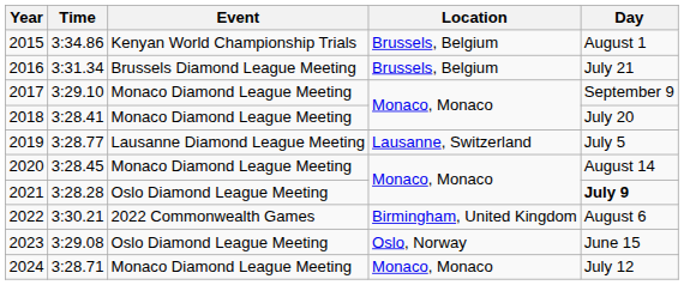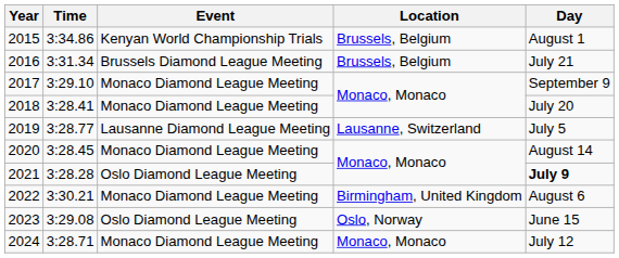 <table class="wikitable">
 <tr>
 <th>Year</th>
 <th>Time</th>
 <th>Event</th>
 <th>Location</th>
 <th>Day</th>
 </tr>
 <tr>
 <td>2015</td>
 <td>3:34.86</td>
 <td>Kenyan World Championship Trials</td>
 <td><a href='#'>Brussels</a>, Belgium</td>
 <td>August 1</td>
 </tr>
 <tr>
 <td>2016</td>
 <td>3:31.34</td>
 <td>Brussels Diamond League Meeting</td>
 <td><a href='#'>Brussels</a>, Belgium</td>
 <td>July 21</td>
 </tr>
 <tr>
 <td>2017</td>
 <td>3:29.10</td>
 <td>Monaco Diamond League Meeting</td>
 <td rowspan=2><a href='#'>Monaco</a>, Monaco</td>
 <td>September 9</td>
 </tr>
 <tr>
 <td>2018</td>
 <td>3:28.41</td>
 <td>Monaco Diamond League Meeting</td>
 <td>July 20</td>
 </tr>
 <tr>
 <td>2019</td>
 <td>3:28.77</td>
 <td>Lausanne Diamond League Meeting</td>
 <td><a href='#'>Lausanne</a>, Switzerland</td>
 <td>July 5</td>
 </tr>
 <tr>
 <td>2020</td>
 <td>3:28.45</td>
 <td>Monaco Diamond League Meeting</td>
 <td rowspan=2><a href='#'>Monaco</a>, Monaco</td>
 <td>August 14</td>
 </tr>
 <tr>
 <td>2021</td>
 <td>3:28.28</td>
 <td>Oslo Diamond League Meeting</td>
 <td><strong>July 9</strong></td>
 </tr>
 <tr>
 <td>2022</td>
 <td>3:30.21</td>
-<td>2022 Commonwealth Games</td>
+<td>Monaco Diamond League Meeting</td>
 <td><a href='#'>Birmingham</a>, United Kingdom</td>
 <td>August 6</td>
 </tr>
 <tr>
 <td>2023</td>
 <td>3:29.08</td>
 <td>Oslo Diamond League Meeting</td>
 <td><a href='#'>Oslo</a>, Norway</td>
 <td>June 15</td>
 </tr>
 <tr>
 <td>2024</td>
 <td>3:28.71</td>
 <td>Monaco Diamond League Meeting</td>
 <td><a href='#'>Monaco</a>, Monaco</td>
 <td>July 12</td>
 </tr>
 </table>
